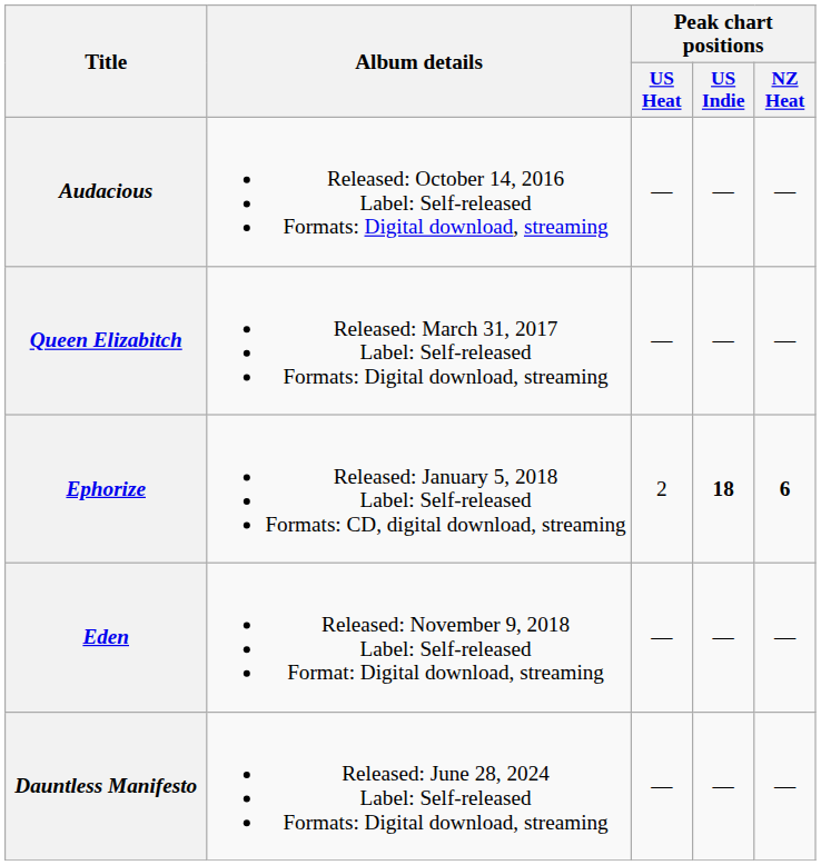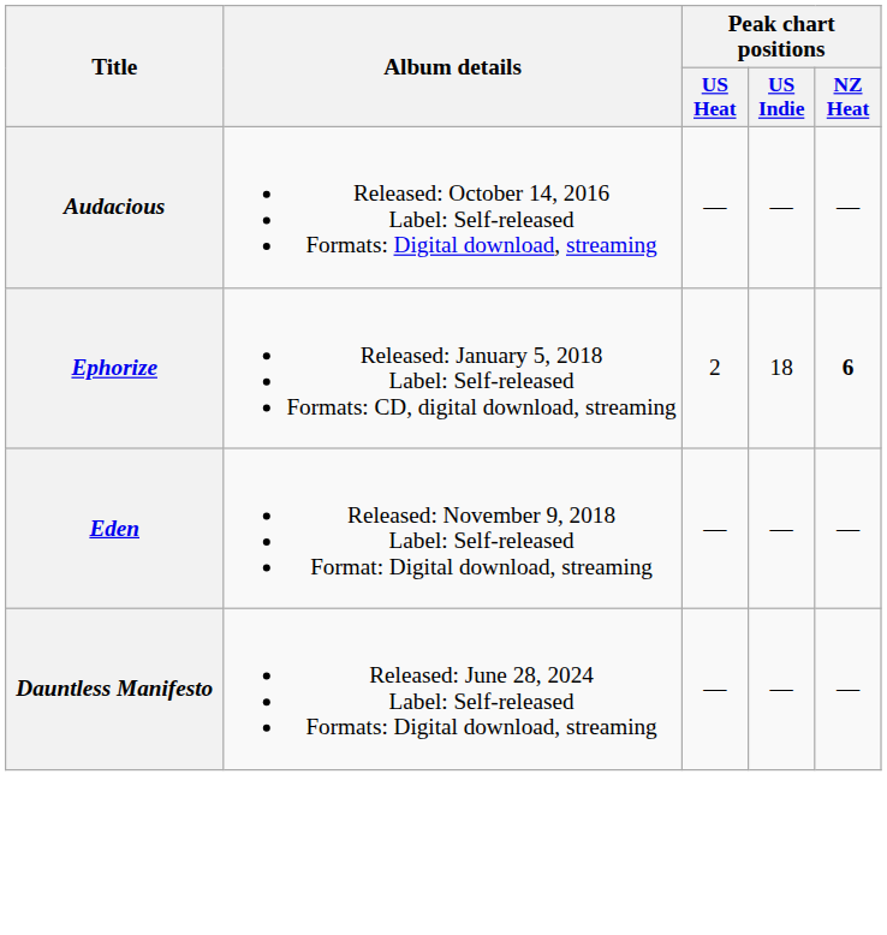 <table class="wikitable plainrowheaders" style="text-align:center;">
 <tr>
 <th scope="col" rowspan="2" style="width:11em;">Title</th>
 <th scope="col" rowspan="2" style="width:25em;">Album details</th>
 <th scope="col" colspan="3">Peak chart positions</th>
 </tr>
 <tr>
 <th scope="col" style="width:3em;font-size:90%;"><a href='#'>US<br>Heat</a><br></th>
 <th scope="col" style="width:3em;font-size:90%;"><a href='#'>US<br>Indie</a><br></th>
 <th scope="col" style="width:3em;font-size:90%;"><a href='#'>NZ<br>Heat</a><br></th>
 </tr>
 <tr>
 <th scope="row"><em>Audacious</em></th>
 <td><br><ul><li>Released: October 14, 2016</li><li>Label: Self-released</li><li>Formats: <a href='#'>Digital download</a>, <a href='#'>streaming</a></li></ul></td>
 <td>—</td>
 <td>—</td>
 <td>—</td>
 </tr>
 <tr>
-<th scope="row"><em><a href='#'>Queen Elizabitch</a></em></th>
-<td><br><ul><li>Released: March 31, 2017</li><li>Label: Self-released</li><li>Formats: Digital download, streaming</li></ul></td>
-<td>—</td>
-<td>—</td>
-<td>—</td>
-</tr>
-<tr>
 <th scope="row"><em><a href='#'>Ephorize</a></em></th>
 <td><br><ul><li>Released: January 5, 2018</li><li>Label: Self-released</li><li>Formats: CD, digital download, streaming</li></ul></td>
 <td>2</td>
-<td><strong>18</strong></td>
+<td>18</td>
 <td><strong>6</strong></td>
 </tr>
 <tr>
 <th scope="row"><em><a href='#'>Eden</a></em></th>
 <td><br><ul><li>Released: November 9, 2018</li><li>Label: Self-released</li><li>Format: Digital download, streaming</li></ul></td>
 <td>—</td>
 <td>—</td>
 <td>—</td>
 </tr>
 <tr>
 <th scope="row"><em>Dauntless Manifesto</em></th>
 <td><br><ul><li>Released: June 28, 2024</li><li>Label: Self-released</li><li>Formats: Digital download, streaming</li></ul></td>
 <td>—</td>
 <td>—</td>
 <td>—</td>
 </tr>
 </table>
